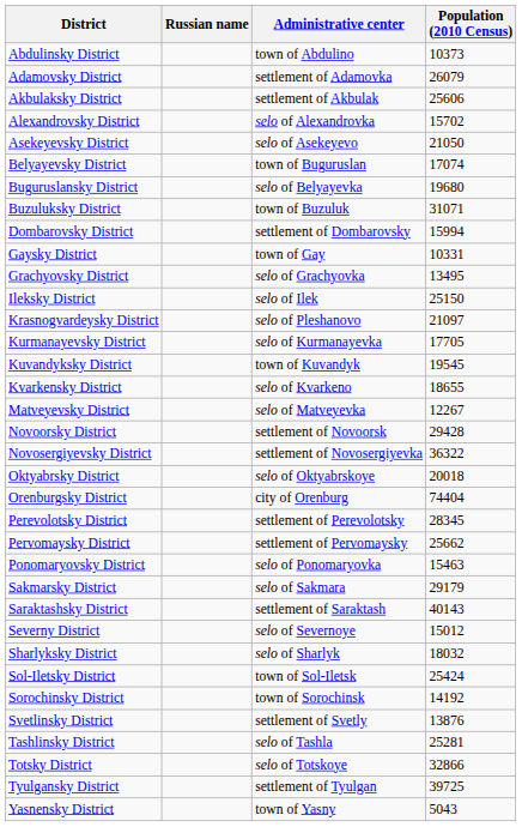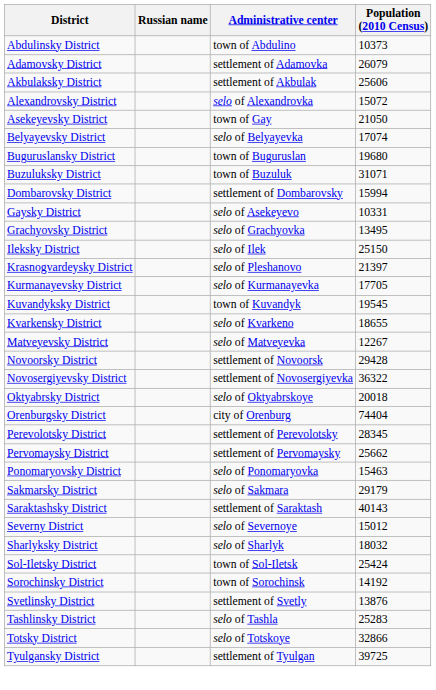 <table class="wikitable sortable">
 <tr>
 <th>District</th>
 <th>Russian name</th>
 <th><a href='#'>Administrative center</a></th>
 <th>Population<br>(<a href='#'>2010 Census</a>)</th>
 </tr>
 <tr>
 <td><a href='#'>Abdulinsky District</a></td>
 <td></td>
 <td>town of <a href='#'>Abdulino</a></td>
 <td>10373</td>
 </tr>
 <tr>
 <td><a href='#'>Adamovsky District</a></td>
 <td></td>
 <td>settlement of <a href='#'>Adamovka</a></td>
 <td>26079</td>
 </tr>
 <tr>
 <td><a href='#'>Akbulaksky District</a></td>
 <td></td>
 <td>settlement of <a href='#'>Akbulak</a></td>
 <td>25606</td>
 </tr>
 <tr>
 <td><a href='#'>Alexandrovsky District</a></td>
 <td></td>
 <td><em><a href='#'>selo</a></em> of <a href='#'>Alexandrovka</a></td>
-<td>15702</td>
+<td>15072</td>
 </tr>
 <tr>
 <td><a href='#'>Asekeyevsky District</a></td>
 <td></td>
-<td><em>selo</em> of <a href='#'>Asekeyevo</a></td>
+<td>town of <a href='#'>Gay</a></td>
 <td>21050</td>
 </tr>
 <tr>
 <td><a href='#'>Belyayevsky District</a></td>
 <td></td>
-<td>town of <a href='#'>Buguruslan</a></td>
+<td><em>selo</em> of <a href='#'>Belyayevka</a></td>
 <td>17074</td>
 </tr>
 <tr>
 <td><a href='#'>Buguruslansky District</a></td>
 <td></td>
-<td><em>selo</em> of <a href='#'>Belyayevka</a></td>
+<td>town of <a href='#'>Buguruslan</a></td>
 <td>19680</td>
 </tr>
 <tr>
 <td><a href='#'>Buzuluksky District</a></td>
 <td></td>
 <td>town of <a href='#'>Buzuluk</a></td>
 <td>31071</td>
 </tr>
 <tr>
 <td><a href='#'>Dombarovsky District</a></td>
 <td></td>
 <td>settlement of <a href='#'>Dombarovsky</a></td>
 <td>15994</td>
 </tr>
 <tr>
 <td><a href='#'>Gaysky District</a></td>
 <td></td>
-<td>town of <a href='#'>Gay</a></td>
+<td><em>selo</em> of <a href='#'>Asekeyevo</a></td>
 <td>10331</td>
 </tr>
 <tr>
 <td><a href='#'>Grachyovsky District</a></td>
 <td></td>
 <td><em>selo</em> of <a href='#'>Grachyovka</a></td>
 <td>13495</td>
 </tr>
 <tr>
 <td><a href='#'>Ileksky District</a></td>
 <td></td>
 <td><em>selo</em> of <a href='#'>Ilek</a></td>
 <td>25150</td>
 </tr>
 <tr>
 <td><a href='#'>Krasnogvardeysky District</a></td>
 <td></td>
 <td><em>selo</em> of <a href='#'>Pleshanovo</a></td>
-<td>21097</td>
+<td>21397</td>
 </tr>
 <tr>
 <td><a href='#'>Kurmanayevsky District</a></td>
 <td></td>
 <td><em>selo</em> of <a href='#'>Kurmanayevka</a></td>
 <td>17705</td>
 </tr>
 <tr>
 <td><a href='#'>Kuvandyksky District</a></td>
 <td></td>
 <td>town of <a href='#'>Kuvandyk</a></td>
 <td>19545</td>
 </tr>
 <tr>
 <td><a href='#'>Kvarkensky District</a></td>
 <td></td>
 <td><em>selo</em> of <a href='#'>Kvarkeno</a></td>
 <td>18655</td>
 </tr>
 <tr>
 <td><a href='#'>Matveyevsky District</a></td>
 <td></td>
 <td><em>selo</em> of <a href='#'>Matveyevka</a></td>
 <td>12267</td>
 </tr>
 <tr>
 <td><a href='#'>Novoorsky District</a></td>
 <td></td>
 <td>settlement of <a href='#'>Novoorsk</a></td>
 <td>29428</td>
 </tr>
 <tr>
 <td><a href='#'>Novosergiyevsky District</a></td>
 <td></td>
 <td>settlement of <a href='#'>Novosergiyevka</a></td>
 <td>36322</td>
 </tr>
 <tr>
 <td><a href='#'>Oktyabrsky District</a></td>
 <td></td>
 <td><em>selo</em> of <a href='#'>Oktyabrskoye</a></td>
 <td>20018</td>
 </tr>
 <tr>
 <td><a href='#'>Orenburgsky District</a></td>
 <td></td>
 <td>city of <a href='#'>Orenburg</a></td>
 <td>74404</td>
 </tr>
 <tr>
 <td><a href='#'>Perevolotsky District</a></td>
 <td></td>
 <td>settlement of <a href='#'>Perevolotsky</a></td>
 <td>28345</td>
 </tr>
 <tr>
 <td><a href='#'>Pervomaysky District</a></td>
 <td></td>
 <td>settlement of <a href='#'>Pervomaysky</a></td>
 <td>25662</td>
 </tr>
 <tr>
 <td><a href='#'>Ponomaryovsky District</a></td>
 <td></td>
 <td><em>selo</em> of <a href='#'>Ponomaryovka</a></td>
 <td>15463</td>
 </tr>
 <tr>
 <td><a href='#'>Sakmarsky District</a></td>
 <td></td>
 <td><em>selo</em> of <a href='#'>Sakmara</a></td>
 <td>29179</td>
 </tr>
 <tr>
 <td><a href='#'>Saraktashsky District</a></td>
 <td></td>
 <td>settlement of <a href='#'>Saraktash</a></td>
 <td>40143</td>
 </tr>
 <tr>
 <td><a href='#'>Severny District</a></td>
 <td></td>
 <td><em>selo</em> of <a href='#'>Severnoye</a></td>
 <td>15012</td>
 </tr>
 <tr>
 <td><a href='#'>Sharlyksky District</a></td>
 <td></td>
 <td><em>selo</em> of <a href='#'>Sharlyk</a></td>
 <td>18032</td>
 </tr>
 <tr>
 <td><a href='#'>Sol-Iletsky District</a></td>
 <td></td>
 <td>town of <a href='#'>Sol-Iletsk</a></td>
 <td>25424</td>
 </tr>
 <tr>
 <td><a href='#'>Sorochinsky District</a></td>
 <td></td>
 <td>town of <a href='#'>Sorochinsk</a></td>
 <td>14192</td>
 </tr>
 <tr>
 <td><a href='#'>Svetlinsky District</a></td>
 <td></td>
 <td>settlement of <a href='#'>Svetly</a></td>
 <td>13876</td>
 </tr>
 <tr>
 <td><a href='#'>Tashlinsky District</a></td>
 <td></td>
 <td><em>selo</em> of <a href='#'>Tashla</a></td>
-<td>25281</td>
+<td>25283</td>
 </tr>
 <tr>
 <td><a href='#'>Totsky District</a></td>
 <td></td>
 <td><em>selo</em> of <a href='#'>Totskoye</a></td>
 <td>32866</td>
 </tr>
 <tr>
 <td><a href='#'>Tyulgansky District</a></td>
 <td></td>
 <td>settlement of <a href='#'>Tyulgan</a></td>
 <td>39725</td>
 </tr>
-<tr>
-<td><a href='#'>Yasnensky District</a></td>
-<td></td>
-<td>town of <a href='#'>Yasny</a></td>
-<td>5043</td>
-</tr>
 </table>
